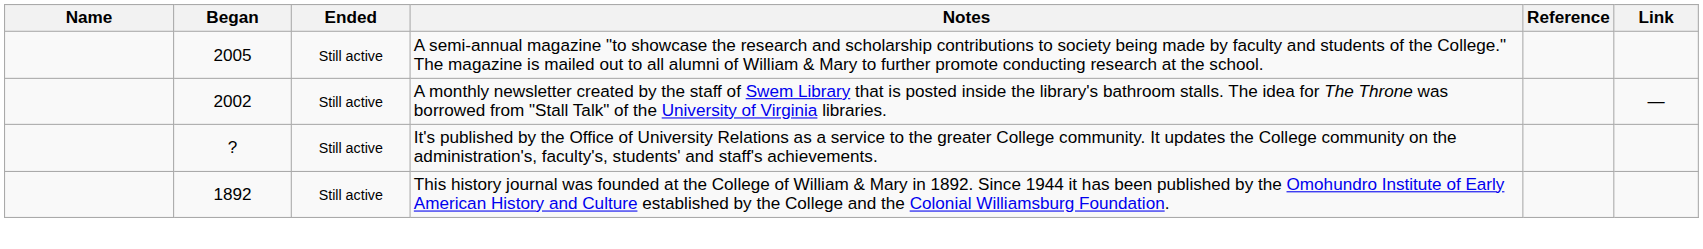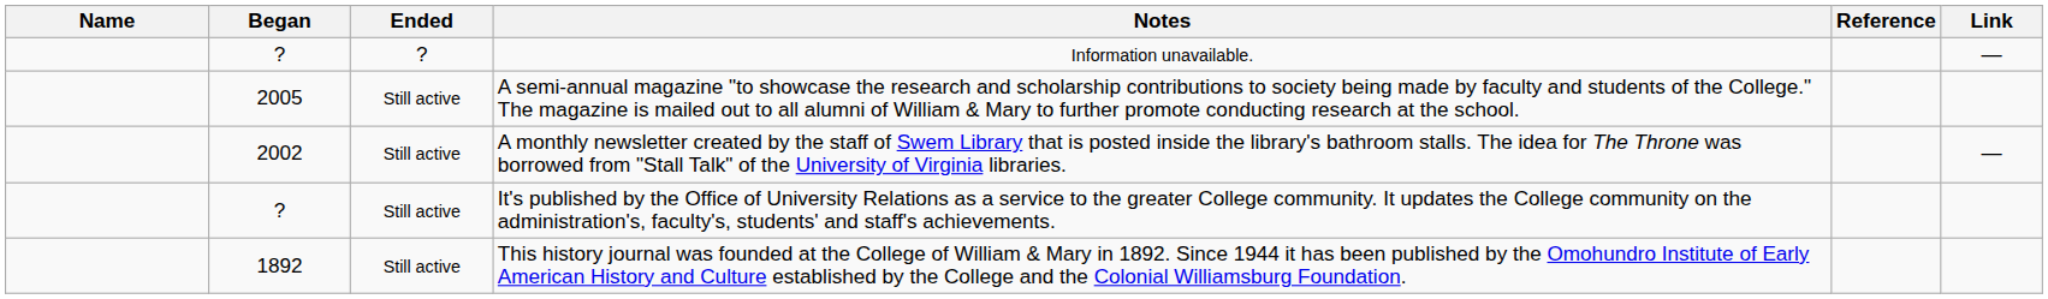 <table class="wikitable sortable" style="width:100%">
 <tr>
 <th style="width:10%;">Name</th>
 <th style="width:7%;">Began</th>
 <th style="width:7%;">Ended</th>
 <th style="width:66%;" class="unsortable">Notes</th>
 <th style="width:5%;" class="unsortable">Reference</th>
 <th style="width:5%;" class="unsortable">Link</th>
+</tr>
+<tr>
+<td style="text-align:center;"><em></em></td>
+<td style="text-align:center;">?</td>
+<td style="text-align:center;">?</td>
+<td style="text-align:center;"><small>Information unavailable.</small></td>
+<td style="text-align:center;"></td>
+<td style="text-align:center;">—</td>
 </tr>
 <tr>
 <td style="text-align:center;"><em></em></td>
 <td style="text-align:center;">2005</td>
 <td style="text-align:center;"><small>Still active</small></td>
 <td>A semi-annual magazine "to showcase the research and scholarship contributions to society being made by faculty and students of the College." The magazine is mailed out to all alumni of William & Mary to further promote conducting research at the school.</td>
 <td style="text-align:center;"></td>
 <td style="text-align:center;"></td>
 </tr>
 <tr>
 <td style="text-align:center;"><em></em></td>
 <td style="text-align:center;">2002</td>
 <td style="text-align:center;"><small>Still active</small></td>
 <td>A monthly newsletter created by the staff of <a href='#'>Swem Library</a> that is posted inside the library's bathroom stalls. The idea for <em>The Throne</em> was borrowed from "Stall Talk" of the <a href='#'>University of Virginia</a> libraries.</td>
 <td style="text-align:center;"></td>
 <td style="text-align:center;">—</td>
 </tr>
 <tr>
 <td style="text-align:center;"><em></em></td>
 <td style="text-align:center;">?</td>
 <td style="text-align:center;"><small>Still active</small></td>
 <td>It's published by the Office of University Relations as a service to the greater College community. It updates the College community on the administration's, faculty's, students' and staff's achievements.</td>
 <td style="text-align:center;"></td>
 <td style="text-align:center;"></td>
 </tr>
 <tr>
 <td style="text-align:center;"><em></em></td>
 <td style="text-align:center;">1892</td>
 <td style="text-align:center;"><small>Still active</small></td>
 <td>This history journal was founded at the College of William & Mary in 1892. Since 1944 it has been published by the <a href='#'>Omohundro Institute of Early American History and Culture</a> established by the College and the <a href='#'>Colonial Williamsburg Foundation</a>.</td>
 <td style="text-align:center;"></td>
 <td style="text-align:center;"></td>
 </tr>
 </table>
